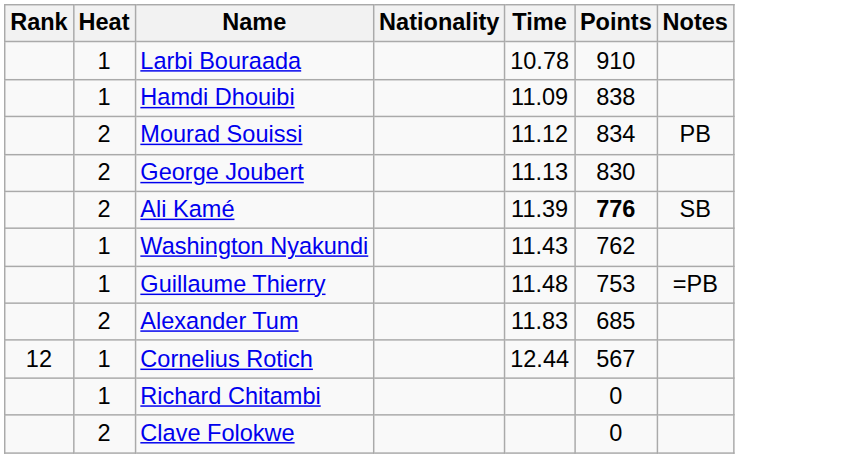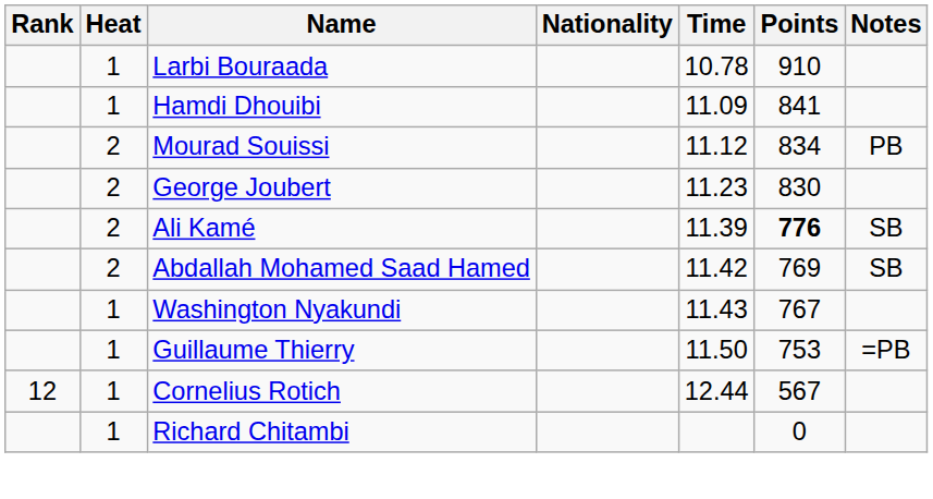 <table class="wikitable sortable" style="text-align:center">
 <tr>
 <th>Rank</th>
 <th>Heat</th>
 <th>Name</th>
 <th>Nationality</th>
 <th>Time</th>
 <th>Points</th>
 <th>Notes</th>
 </tr>
 <tr>
 <td></td>
 <td>1</td>
 <td align="left"><a href='#'>Larbi Bouraada</a></td>
 <td align=left></td>
 <td>10.78</td>
 <td>910</td>
 <td></td>
 </tr>
 <tr>
 <td></td>
 <td>1</td>
 <td align="left"><a href='#'>Hamdi Dhouibi</a></td>
 <td align=left></td>
 <td>11.09</td>
-<td>838</td>
+<td>841</td>
 <td></td>
 </tr>
 <tr>
 <td></td>
 <td>2</td>
 <td align="left"><a href='#'>Mourad Souissi</a></td>
 <td align=left></td>
 <td>11.12</td>
 <td>834</td>
 <td>PB</td>
 </tr>
 <tr>
 <td></td>
 <td>2</td>
 <td align="left"><a href='#'>George Joubert</a></td>
 <td align=left></td>
-<td>11.13</td>
+<td>11.23</td>
 <td>830</td>
 <td></td>
 </tr>
 <tr>
 <td></td>
 <td>2</td>
 <td align="left"><a href='#'>Ali Kamé</a></td>
 <td align=left></td>
 <td>11.39</td>
 <td><strong>776</strong></td>
 <td>SB</td>
 </tr>
 <tr>
 <td></td>
+<td>2</td>
+<td align="left"><a href='#'>Abdallah Mohamed Saad Hamed</a></td>
+<td align=left></td>
+<td>11.42</td>
+<td>769</td>
+<td>SB</td>
+</tr>
+<tr>
+<td></td>
 <td>1</td>
 <td align="left"><a href='#'>Washington Nyakundi</a></td>
 <td align=left></td>
 <td>11.43</td>
-<td>762</td>
+<td>767</td>
 <td></td>
 </tr>
 <tr>
 <td></td>
 <td>1</td>
 <td align="left"><a href='#'>Guillaume Thierry</a></td>
 <td align=left></td>
-<td>11.48</td>
+<td>11.50</td>
 <td>753</td>
 <td>=PB</td>
-</tr>
-<tr>
-<td></td>
-<td>2</td>
-<td align="left"><a href='#'>Alexander Tum</a></td>
-<td align=left></td>
-<td>11.83</td>
-<td>685</td>
-<td></td>
 </tr>
 <tr>
 <td>12</td>
 <td>1</td>
 <td align="left"><a href='#'>Cornelius Rotich</a></td>
 <td align=left></td>
 <td>12.44</td>
 <td>567</td>
 <td></td>
 </tr>
 <tr>
 <td></td>
 <td>1</td>
 <td align="left"><a href='#'>Richard Chitambi</a></td>
 <td align=left></td>
 <td><strong></strong></td>
 <td>0</td>
 <td></td>
 </tr>
-<tr>
-<td></td>
-<td>2</td>
-<td align="left"><a href='#'>Clave Folokwe</a></td>
-<td align=left></td>
-<td><strong></strong></td>
-<td>0</td>
-<td></td>
-</tr>
 </table>
